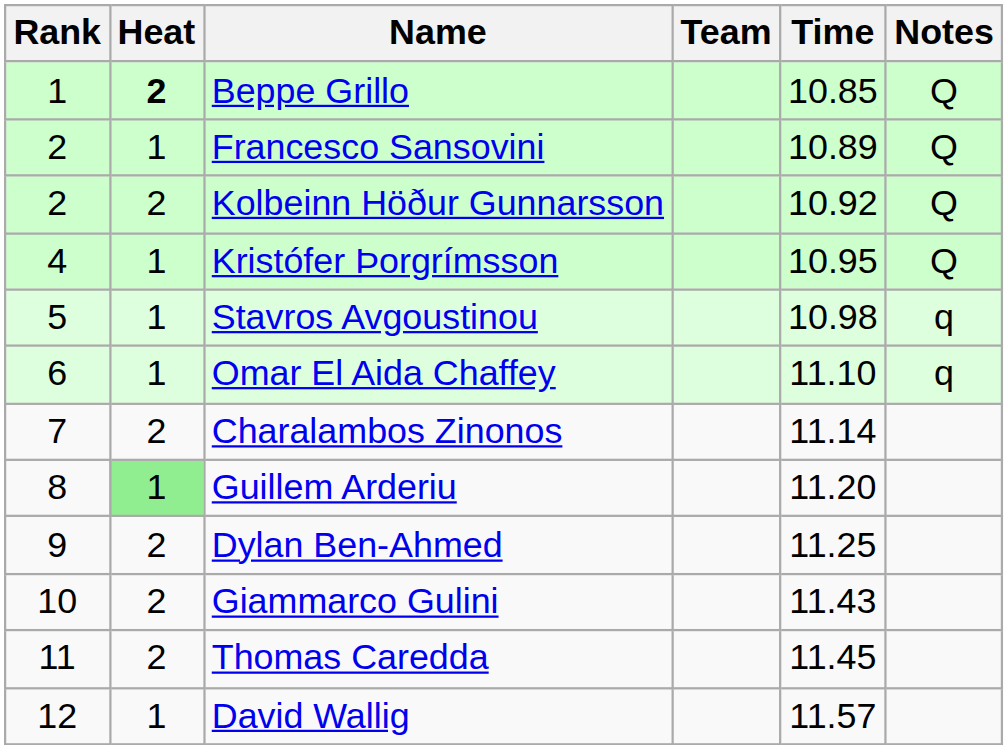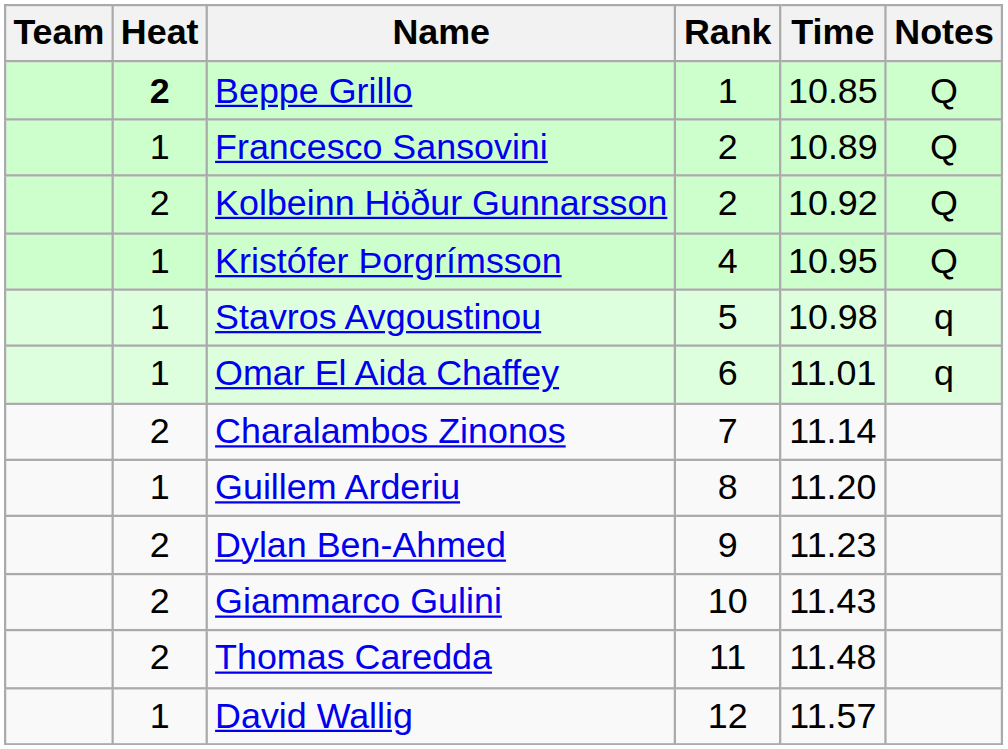 <table class="wikitable sortable" style="text-align:center">
 <tr>
-<th>Rank</th>
+<th>Team</th>
 <th>Heat</th>
 <th>Name</th>
-<th>Team</th>
+<th>Rank</th>
 <th>Time</th>
 <th>Notes</th>
 </tr>
 <tr bgcolor=ccffcc>
-<td>1</td>
+<td align=left></td>
 <td><strong>2</strong></td>
 <td align="left"><a href='#'>Beppe Grillo</a></td>
-<td align=left></td>
+<td>1</td>
 <td>10.85</td>
 <td>Q</td>
 </tr>
 <tr bgcolor=ccffcc>
-<td>2</td>
+<td align=left></td>
 <td>1</td>
 <td align="left"><a href='#'>Francesco Sansovini</a></td>
-<td align=left></td>
+<td>2</td>
 <td>10.89</td>
 <td>Q</td>
 </tr>
 <tr bgcolor=ccffcc>
-<td>2</td>
+<td align=left></td>
 <td>2</td>
 <td align="left"><a href='#'>Kolbeinn Höður Gunnarsson</a></td>
-<td align=left></td>
+<td>2</td>
 <td>10.92</td>
 <td>Q</td>
 </tr>
 <tr bgcolor=ccffcc>
-<td>4</td>
+<td align=left></td>
 <td>1</td>
 <td align="left"><a href='#'>Kristófer Þorgrímsson</a></td>
-<td align=left></td>
+<td>4</td>
 <td>10.95</td>
 <td>Q</td>
 </tr>
 <tr bgcolor=ddffdd>
-<td>5</td>
+<td align=left></td>
 <td>1</td>
 <td align="left"><a href='#'>Stavros Avgoustinou</a></td>
-<td align=left></td>
+<td>5</td>
 <td>10.98</td>
 <td>q</td>
 </tr>
 <tr bgcolor=ddffdd>
-<td>6</td>
+<td align=left></td>
 <td>1</td>
 <td align="left"><a href='#'>Omar El Aida Chaffey</a></td>
-<td align=left></td>
-<td>11.10</td>
+<td>6</td>
+<td>11.01</td>
 <td>q</td>
 </tr>
 <tr>
-<td>7</td>
+<td align=left></td>
 <td>2</td>
 <td align="left"><a href='#'>Charalambos Zinonos</a></td>
-<td align=left></td>
+<td>7</td>
 <td>11.14</td>
 <td></td>
 </tr>
 <tr>
+<td align=left></td>
+<td>1</td>
+<td align="left"><a href='#'>Guillem Arderiu</a></td>
 <td>8</td>
-<td style="background: lightgreen;">1</td>
-<td align="left"><a href='#'>Guillem Arderiu</a></td>
-<td align=left></td>
 <td>11.20</td>
 <td></td>
 </tr>
 <tr>
-<td>9</td>
+<td align=left></td>
 <td>2</td>
 <td align="left"><a href='#'>Dylan Ben-Ahmed</a></td>
-<td align=left></td>
-<td>11.25</td>
+<td>9</td>
+<td>11.23</td>
 <td></td>
 </tr>
 <tr>
-<td>10</td>
+<td align=left></td>
 <td>2</td>
 <td align="left"><a href='#'>Giammarco Gulini</a></td>
-<td align=left></td>
+<td>10</td>
 <td>11.43</td>
 <td></td>
 </tr>
 <tr>
-<td>11</td>
+<td align=left></td>
 <td>2</td>
 <td align="left"><a href='#'>Thomas Caredda</a></td>
-<td align=left></td>
-<td>11.45</td>
+<td>11</td>
+<td>11.48</td>
 <td></td>
 </tr>
 <tr>
-<td>12</td>
+<td align=left></td>
 <td>1</td>
 <td align="left"><a href='#'>David Wallig</a></td>
-<td align=left></td>
+<td>12</td>
 <td>11.57</td>
 <td></td>
 </tr>
 </table>
